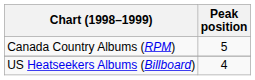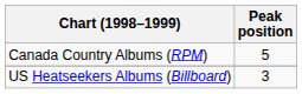 <table class="wikitable sortable">
 <tr>
 <th>Chart (1998–1999)</th>
 <th>Peak<br>position</th>
 </tr>
 <tr>
 <td>Canada Country Albums (<em><a href='#'>RPM</a></em>)</td>
 <td align="center">5</td>
 </tr>
 <tr>
 </tr>
 <tr>
 </tr>
 <tr>
 <td>US <a href='#'>Heatseekers Albums</a> (<em><a href='#'>Billboard</a></em>)</td>
-<td align="center">4</td>
+<td align="center">3</td>
 </tr>
 </table>
